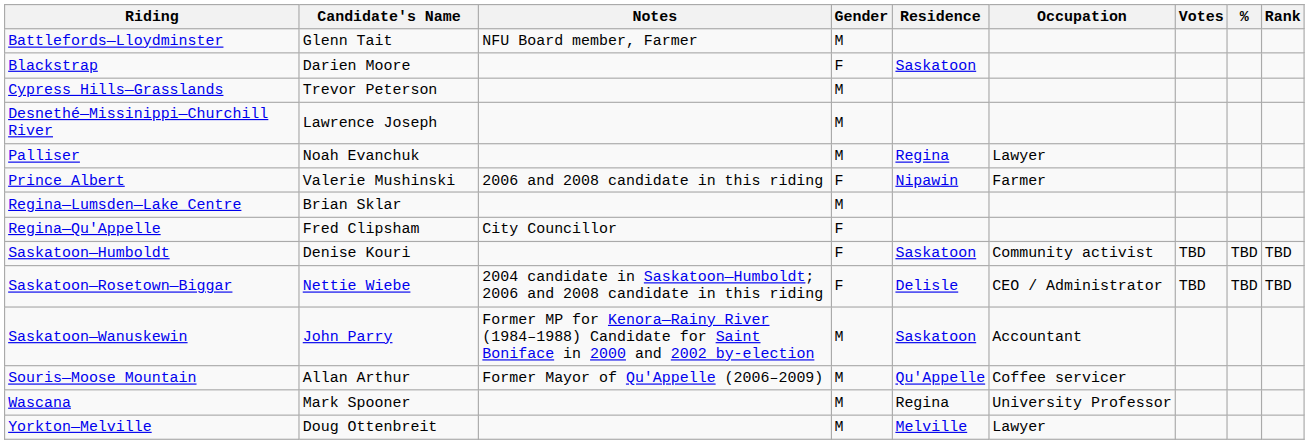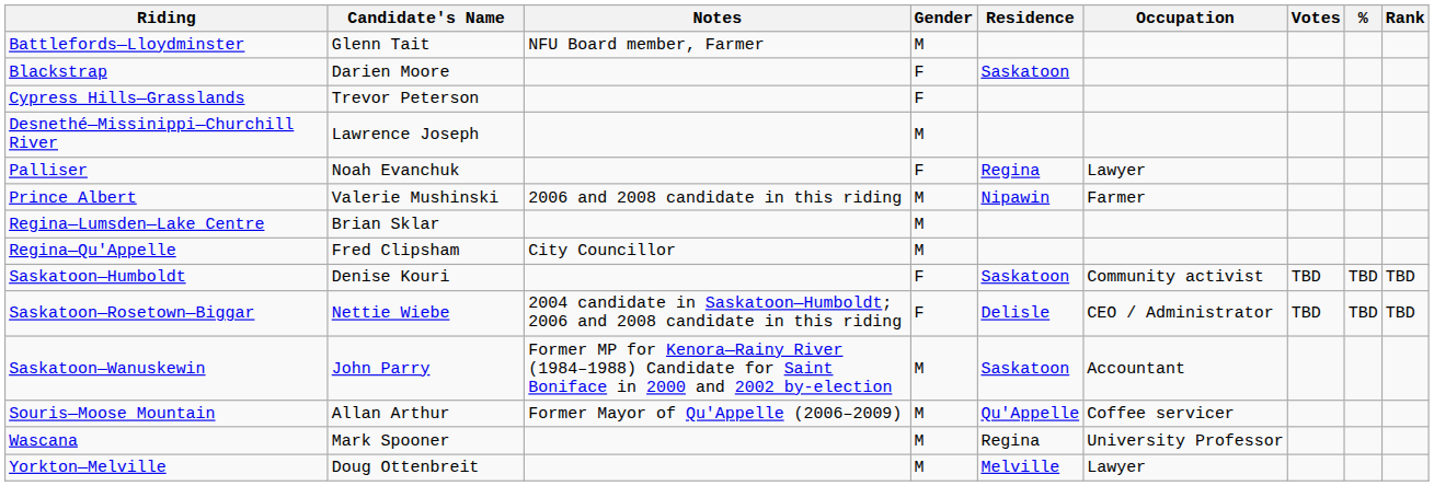 <table class="wikitable sortable">
 <tr>
 <th style="width:250px;">Riding<br></th>
 <th style="width:150px;">Candidate's Name</th>
 <th style="width:300px;">Notes</th>
 <th>Gender</th>
 <th>Residence</th>
 <th>Occupation</th>
 <th>Votes</th>
 <th>%</th>
 <th>Rank</th>
 </tr>
 <tr>
 <td><a href='#'>Battlefords—Lloydminster</a></td>
 <td>Glenn Tait</td>
 <td>NFU Board member, Farmer</td>
 <td>M</td>
 <td></td>
 <td></td>
 <td></td>
 <td></td>
 <td></td>
 </tr>
 <tr>
 <td><a href='#'>Blackstrap</a></td>
 <td>Darien Moore</td>
 <td></td>
 <td>F</td>
 <td><a href='#'>Saskatoon</a></td>
 <td></td>
 <td></td>
 <td></td>
 <td></td>
 </tr>
 <tr>
 <td><a href='#'>Cypress Hills—Grasslands</a></td>
 <td>Trevor Peterson</td>
 <td></td>
-<td>M</td>
+<td>F</td>
 <td></td>
 <td></td>
 <td></td>
 <td></td>
 </tr>
 <tr>
 <td><a href='#'>Desnethé—Missinippi—Churchill River</a></td>
 <td>Lawrence Joseph</td>
 <td></td>
 <td>M</td>
 <td></td>
 <td></td>
 <td></td>
 <td></td>
 <td></td>
 </tr>
 <tr>
 <td><a href='#'>Palliser</a></td>
 <td>Noah Evanchuk</td>
 <td></td>
-<td>M</td>
+<td>F</td>
 <td><a href='#'>Regina</a></td>
 <td>Lawyer</td>
 <td></td>
 <td></td>
 <td></td>
 </tr>
 <tr>
 <td><a href='#'>Prince Albert</a></td>
 <td>Valerie Mushinski</td>
 <td>2006 and 2008 candidate in this riding</td>
-<td>F</td>
+<td>M</td>
 <td><a href='#'>Nipawin</a></td>
 <td>Farmer</td>
 <td></td>
 <td></td>
 <td></td>
 </tr>
 <tr>
 <td><a href='#'>Regina—Lumsden—Lake Centre</a></td>
 <td>Brian Sklar</td>
 <td></td>
 <td>M</td>
 <td></td>
 <td></td>
 <td></td>
 <td></td>
 <td></td>
 </tr>
 <tr>
 <td><a href='#'>Regina—Qu'Appelle</a></td>
 <td>Fred Clipsham</td>
 <td> City Councillor</td>
-<td>F</td>
+<td>M</td>
 <td></td>
 <td></td>
 <td></td>
 <td></td>
 </tr>
 <tr>
 <td><a href='#'>Saskatoon—Humboldt</a></td>
 <td>Denise Kouri</td>
 <td></td>
 <td>F</td>
 <td><a href='#'>Saskatoon</a></td>
 <td>Community activist</td>
 <td>TBD</td>
 <td>TBD</td>
 <td>TBD</td>
 </tr>
 <tr>
 <td><a href='#'>Saskatoon—Rosetown—Biggar</a></td>
 <td><a href='#'>Nettie Wiebe</a></td>
 <td>2004 candidate in <a href='#'>Saskatoon—Humboldt</a>; 2006 and 2008 candidate in this riding</td>
 <td>F</td>
 <td><a href='#'>Delisle</a></td>
 <td>CEO / Administrator</td>
 <td>TBD</td>
 <td>TBD</td>
 <td>TBD</td>
 </tr>
 <tr>
 <td><a href='#'>Saskatoon—Wanuskewin</a></td>
 <td><a href='#'>John Parry</a></td>
 <td>Former MP for <a href='#'>Kenora—Rainy River</a> (1984–1988) Candidate for <a href='#'>Saint Boniface</a> in <a href='#'>2000</a> and <a href='#'>2002 by-election</a></td>
 <td>M</td>
 <td><a href='#'>Saskatoon</a></td>
 <td>Accountant</td>
 <td></td>
 <td></td>
 <td></td>
 </tr>
 <tr>
 <td><a href='#'>Souris—Moose Mountain</a></td>
 <td>Allan Arthur</td>
 <td>Former Mayor of <a href='#'>Qu'Appelle</a> (2006–2009)</td>
 <td>M</td>
 <td><a href='#'>Qu'Appelle</a></td>
 <td>Coffee servicer</td>
 <td></td>
 <td></td>
 <td></td>
 </tr>
 <tr>
 <td><a href='#'>Wascana</a></td>
 <td>Mark Spooner</td>
 <td></td>
 <td>M</td>
 <td>Regina</td>
 <td>University Professor</td>
 <td></td>
 <td></td>
 <td></td>
 </tr>
 <tr>
 <td><a href='#'>Yorkton—Melville</a></td>
 <td>Doug Ottenbreit</td>
 <td></td>
 <td>M</td>
 <td><a href='#'>Melville</a></td>
 <td>Lawyer</td>
 <td></td>
 <td></td>
 <td></td>
 </tr>
 </table>
